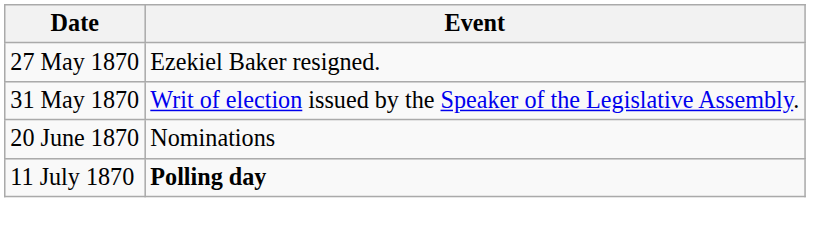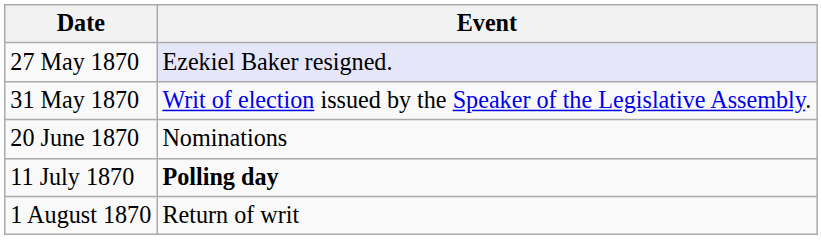 <table class="wikitable">
 <tr>
 <th>Date</th>
 <th>Event</th>
 </tr>
 <tr>
 <td>27 May 1870</td>
-<td>Ezekiel Baker resigned.</td>
+<td style="background: lavender;">Ezekiel Baker resigned.</td>
 </tr>
 <tr>
 <td>31 May 1870</td>
 <td><a href='#'>Writ of election</a> issued by the <a href='#'>Speaker of the Legislative Assembly</a>.</td>
 </tr>
 <tr>
 <td>20 June 1870</td>
 <td>Nominations</td>
 </tr>
 <tr>
 <td>11 July 1870</td>
 <td><strong>Polling day</strong></td>
 </tr>
+<tr>
+<td>1 August 1870</td>
+<td>Return of writ</td>
+</tr>
 </table>
